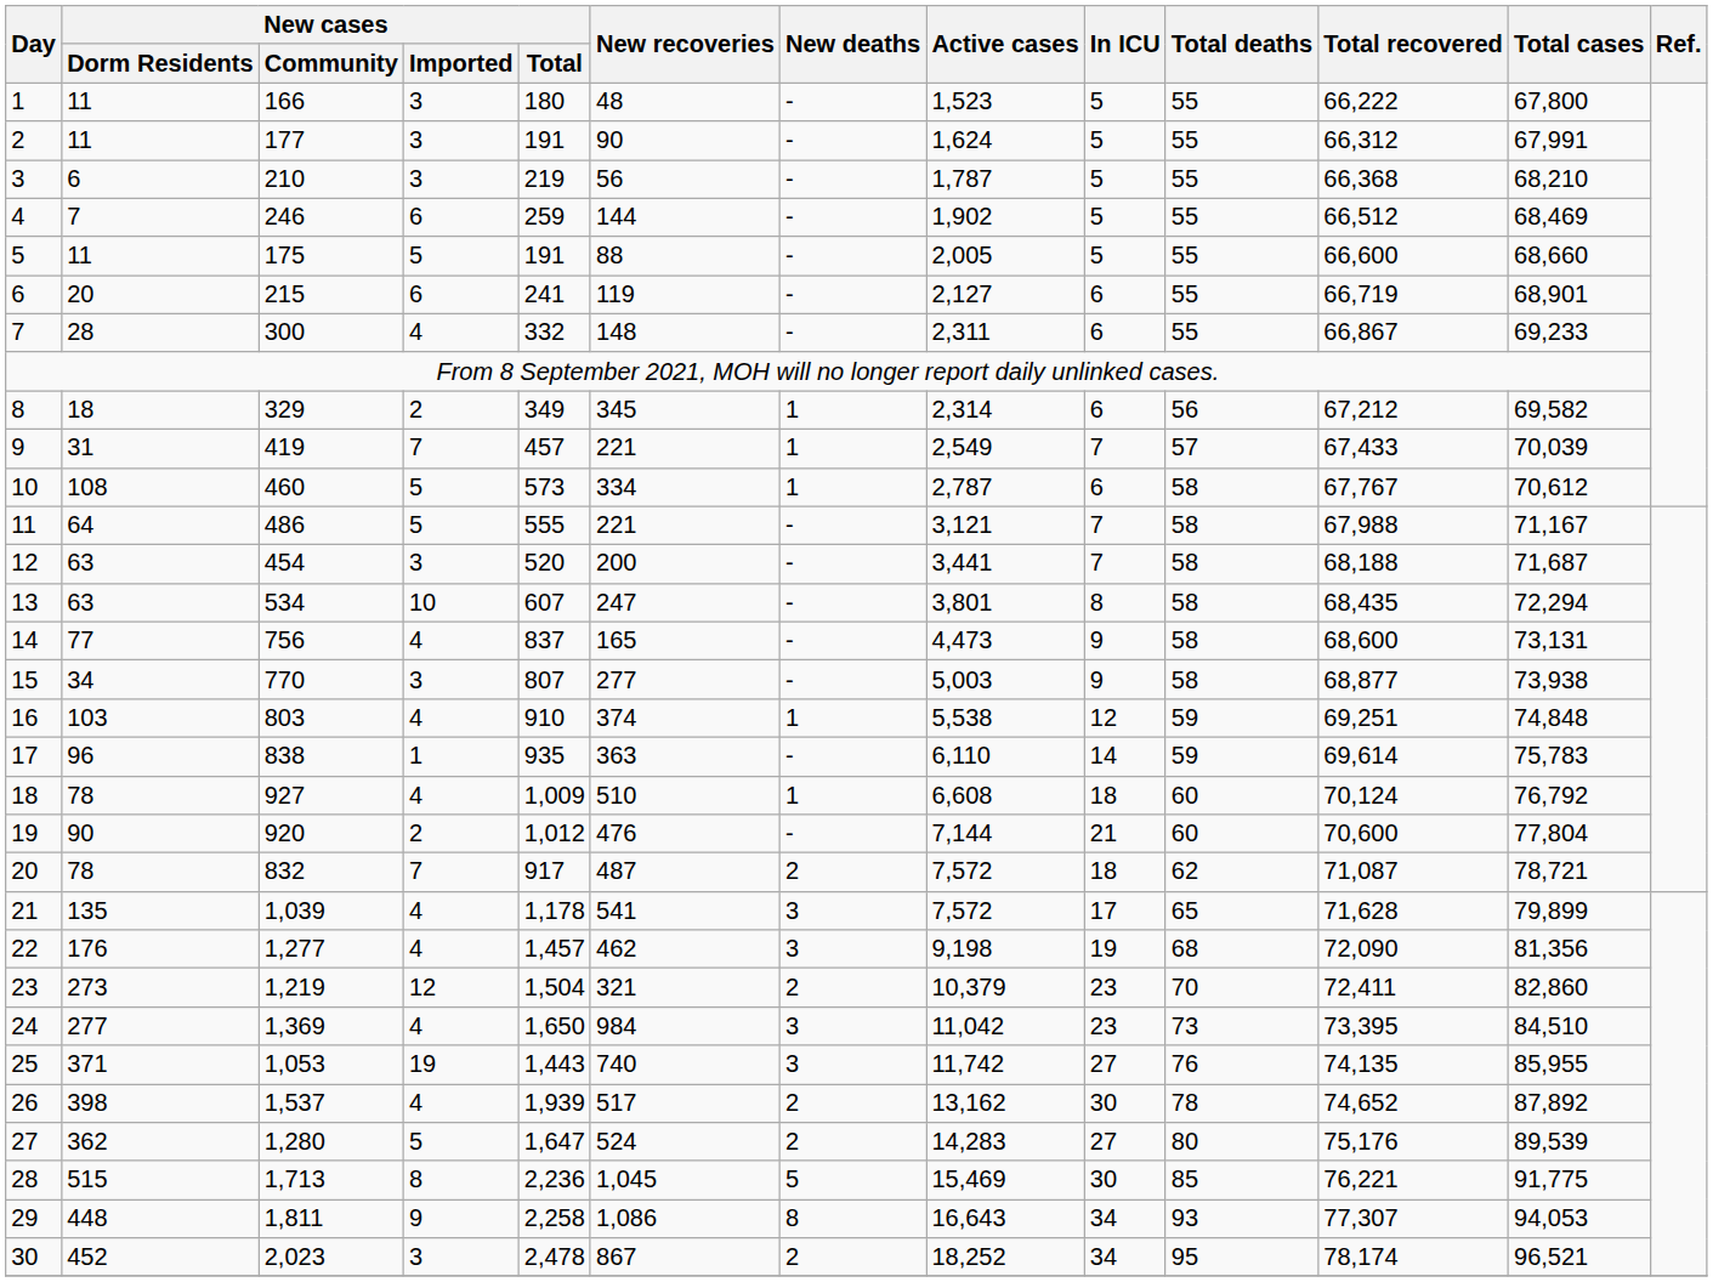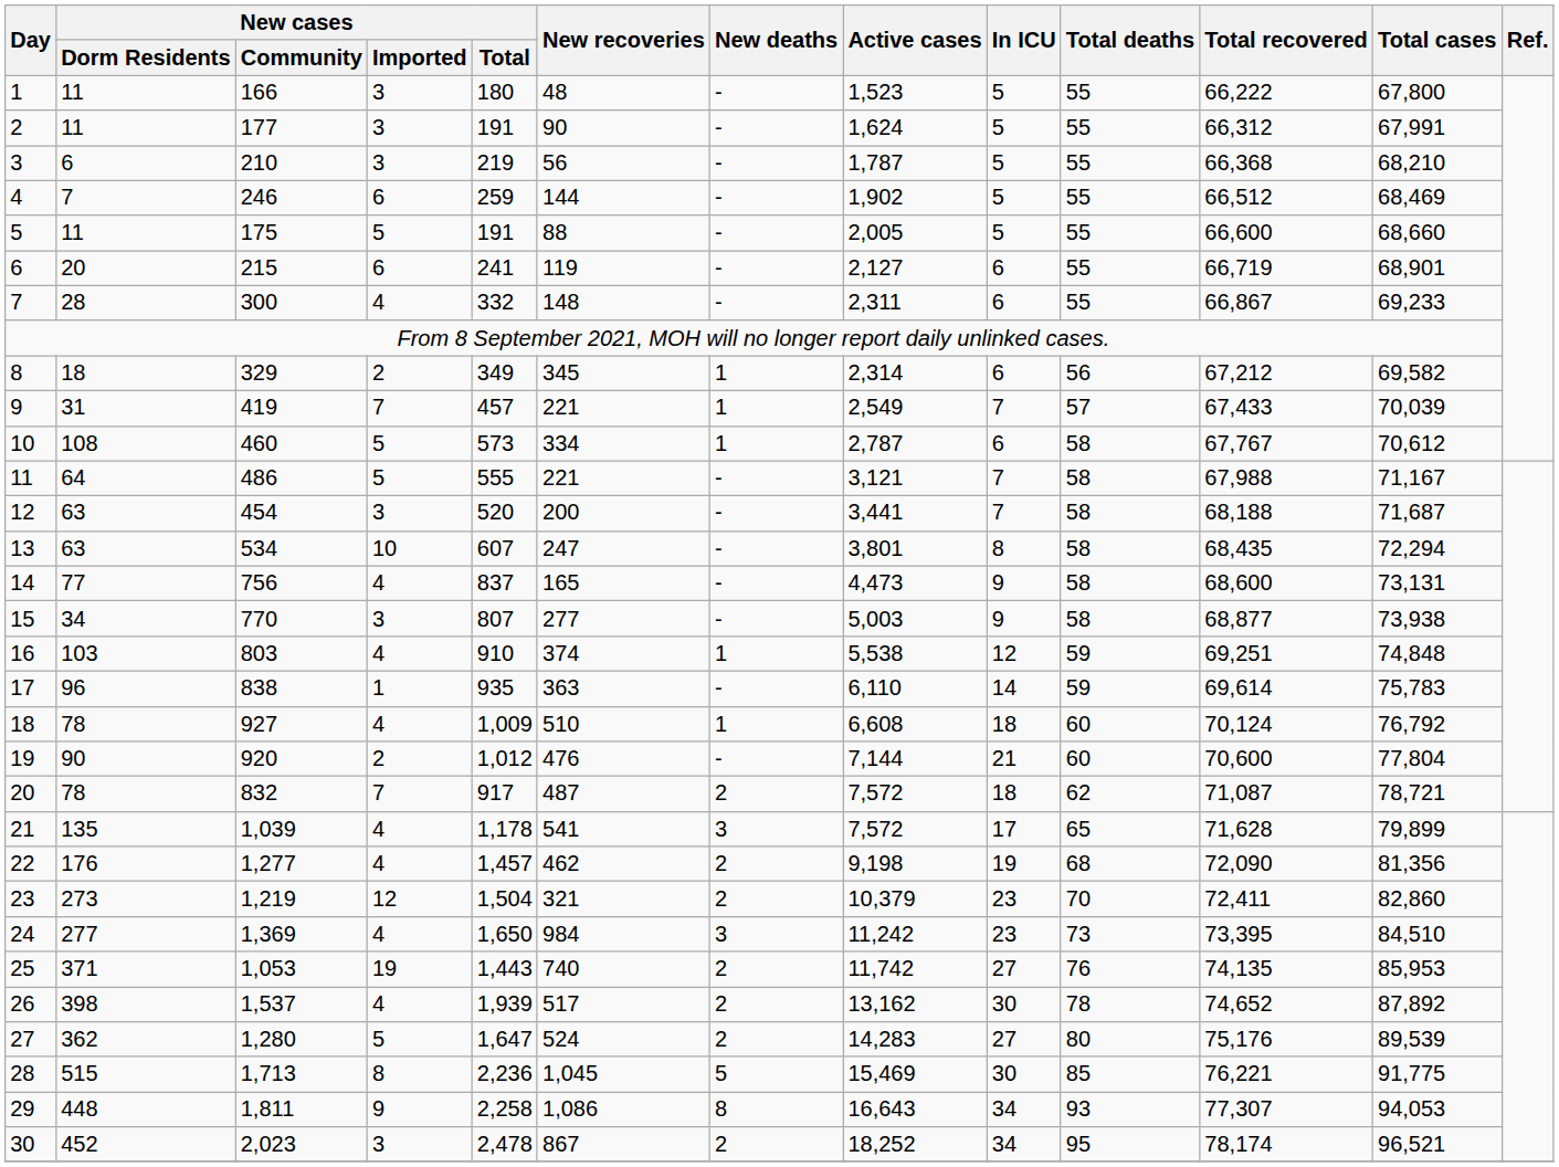 <table class="wikitable">
 <tr>
 <th rowspan="2">Day</th>
 <th colspan="4">New cases</th>
 <th rowspan="2">New recoveries</th>
 <th rowspan="2">New deaths</th>
 <th rowspan="2">Active cases</th>
 <th rowspan="2">In ICU</th>
 <th rowspan="2">Total deaths</th>
 <th rowspan="2">Total recovered</th>
 <th rowspan="2">Total cases</th>
 <th rowspan="2">Ref.</th>
 </tr>
 <tr>
 <th>Dorm Residents</th>
 <th>Community</th>
 <th>Imported</th>
 <th>Total</th>
 </tr>
 <tr>
 <td>1</td>
 <td>11</td>
 <td>166</td>
 <td>3</td>
 <td>180</td>
 <td>48</td>
 <td>-</td>
 <td>1,523</td>
 <td>5</td>
 <td>55</td>
 <td>66,222</td>
 <td>67,800</td>
 <td rowspan="11"></td>
 </tr>
 <tr>
 <td>2</td>
 <td>11</td>
 <td>177</td>
 <td>3</td>
 <td>191</td>
 <td>90</td>
 <td>-</td>
 <td>1,624</td>
 <td>5</td>
 <td>55</td>
 <td>66,312</td>
 <td>67,991</td>
 </tr>
 <tr>
 <td>3</td>
 <td>6</td>
 <td>210</td>
 <td>3</td>
 <td>219</td>
 <td>56</td>
 <td>-</td>
 <td>1,787</td>
 <td>5</td>
 <td>55</td>
 <td>66,368</td>
 <td>68,210</td>
 </tr>
 <tr>
 <td>4</td>
 <td>7</td>
 <td>246</td>
 <td>6</td>
 <td>259</td>
 <td>144</td>
 <td>-</td>
 <td>1,902</td>
 <td>5</td>
 <td>55</td>
 <td>66,512</td>
 <td>68,469</td>
 </tr>
 <tr>
 <td>5</td>
 <td>11</td>
 <td>175</td>
 <td>5</td>
 <td>191</td>
 <td>88</td>
 <td>-</td>
 <td>2,005</td>
 <td>5</td>
 <td>55</td>
 <td>66,600</td>
 <td>68,660</td>
 </tr>
 <tr>
 <td>6</td>
 <td>20</td>
 <td>215</td>
 <td>6</td>
 <td>241</td>
 <td>119</td>
 <td>-</td>
 <td>2,127</td>
 <td>6</td>
 <td>55</td>
 <td>66,719</td>
 <td>68,901</td>
 </tr>
 <tr>
 <td>7</td>
 <td>28</td>
 <td>300</td>
 <td>4</td>
 <td>332</td>
 <td>148</td>
 <td>-</td>
 <td>2,311</td>
 <td>6</td>
 <td>55</td>
 <td>66,867</td>
 <td>69,233</td>
 </tr>
 <tr>
 <td colspan="12" align="center"><em>From 8 September 2021, MOH will no longer report daily unlinked cases.</em></td>
 </tr>
 <tr>
 <td>8</td>
 <td>18</td>
 <td>329</td>
 <td>2</td>
 <td>349</td>
 <td>345</td>
 <td>1</td>
 <td>2,314</td>
 <td>6</td>
 <td>56</td>
 <td>67,212</td>
 <td>69,582</td>
 </tr>
 <tr>
 <td>9</td>
 <td>31</td>
 <td>419</td>
 <td>7</td>
 <td>457</td>
 <td>221</td>
 <td>1</td>
 <td>2,549</td>
 <td>7</td>
 <td>57</td>
 <td>67,433</td>
 <td>70,039</td>
 </tr>
 <tr>
 <td>10</td>
 <td>108</td>
 <td>460</td>
 <td>5</td>
 <td>573</td>
 <td>334</td>
 <td>1</td>
 <td>2,787</td>
 <td>6</td>
 <td>58</td>
 <td>67,767</td>
 <td>70,612</td>
 </tr>
 <tr>
 <td>11</td>
 <td>64</td>
 <td>486</td>
 <td>5</td>
 <td>555</td>
 <td>221</td>
 <td>-</td>
 <td>3,121</td>
 <td>7</td>
 <td>58</td>
 <td>67,988</td>
 <td>71,167</td>
 <td rowspan="10"></td>
 </tr>
 <tr>
 <td>12</td>
 <td>63</td>
 <td>454</td>
 <td>3</td>
 <td>520</td>
 <td>200</td>
 <td>-</td>
 <td>3,441</td>
 <td>7</td>
 <td>58</td>
 <td>68,188</td>
 <td>71,687</td>
 </tr>
 <tr>
 <td>13</td>
 <td>63</td>
 <td>534</td>
 <td>10</td>
 <td>607</td>
 <td>247</td>
 <td>-</td>
 <td>3,801</td>
 <td>8</td>
 <td>58</td>
 <td>68,435</td>
 <td>72,294</td>
 </tr>
 <tr>
 <td>14</td>
 <td>77</td>
 <td>756</td>
 <td>4</td>
 <td>837</td>
 <td>165</td>
 <td>-</td>
 <td>4,473</td>
 <td>9</td>
 <td>58</td>
 <td>68,600</td>
 <td>73,131</td>
 </tr>
 <tr>
 <td>15</td>
 <td>34</td>
 <td>770</td>
 <td>3</td>
 <td>807</td>
 <td>277</td>
 <td>-</td>
 <td>5,003</td>
 <td>9</td>
 <td>58</td>
 <td>68,877</td>
 <td>73,938</td>
 </tr>
 <tr>
 <td>16</td>
 <td>103</td>
 <td>803</td>
 <td>4</td>
 <td>910</td>
 <td>374</td>
 <td>1</td>
 <td>5,538</td>
 <td>12</td>
 <td>59</td>
 <td>69,251</td>
 <td>74,848</td>
 </tr>
 <tr>
 <td>17</td>
 <td>96</td>
 <td>838</td>
 <td>1</td>
 <td>935</td>
 <td>363</td>
 <td>-</td>
 <td>6,110</td>
 <td>14</td>
 <td>59</td>
 <td>69,614</td>
 <td>75,783</td>
 </tr>
 <tr>
 <td>18</td>
 <td>78</td>
 <td>927</td>
 <td>4</td>
 <td>1,009</td>
 <td>510</td>
 <td>1</td>
 <td>6,608</td>
 <td>18</td>
 <td>60</td>
 <td>70,124</td>
 <td>76,792</td>
 </tr>
 <tr>
 <td>19</td>
 <td>90</td>
 <td>920</td>
 <td>2</td>
 <td>1,012</td>
 <td>476</td>
 <td>-</td>
 <td>7,144</td>
 <td>21</td>
 <td>60</td>
 <td>70,600</td>
 <td>77,804</td>
 </tr>
 <tr>
 <td>20</td>
 <td>78</td>
 <td>832</td>
 <td>7</td>
 <td>917</td>
 <td>487</td>
 <td>2</td>
 <td>7,572</td>
 <td>18</td>
 <td>62</td>
 <td>71,087</td>
 <td>78,721</td>
 </tr>
 <tr>
 <td>21</td>
 <td>135</td>
 <td>1,039</td>
 <td>4</td>
 <td>1,178</td>
 <td>541</td>
 <td>3</td>
 <td>7,572</td>
 <td>17</td>
 <td>65</td>
 <td>71,628</td>
 <td>79,899</td>
 <td rowspan="10"></td>
 </tr>
 <tr>
 <td>22</td>
 <td>176</td>
 <td>1,277</td>
 <td>4</td>
 <td>1,457</td>
 <td>462</td>
-<td>3</td>
+<td>2</td>
 <td>9,198</td>
 <td>19</td>
 <td>68</td>
 <td>72,090</td>
 <td>81,356</td>
 </tr>
 <tr>
 <td>23</td>
 <td>273</td>
 <td>1,219</td>
 <td>12</td>
 <td>1,504</td>
 <td>321</td>
 <td>2</td>
 <td>10,379</td>
 <td>23</td>
 <td>70</td>
 <td>72,411</td>
 <td>82,860</td>
 </tr>
 <tr>
 <td>24</td>
 <td>277</td>
 <td>1,369</td>
 <td>4</td>
 <td>1,650</td>
 <td>984</td>
 <td>3</td>
-<td>11,042</td>
+<td>11,242</td>
 <td>23</td>
 <td>73</td>
 <td>73,395</td>
 <td>84,510</td>
 </tr>
 <tr>
 <td>25</td>
 <td>371</td>
 <td>1,053</td>
 <td>19</td>
 <td>1,443</td>
 <td>740</td>
-<td>3</td>
+<td>2</td>
 <td>11,742</td>
 <td>27</td>
 <td>76</td>
 <td>74,135</td>
-<td>85,955</td>
+<td>85,953</td>
 </tr>
 <tr>
 <td>26</td>
 <td>398</td>
 <td>1,537</td>
 <td>4</td>
 <td>1,939</td>
 <td>517</td>
 <td>2</td>
 <td>13,162</td>
 <td>30</td>
 <td>78</td>
 <td>74,652</td>
 <td>87,892</td>
 </tr>
 <tr>
 <td>27</td>
 <td>362</td>
 <td>1,280</td>
 <td>5</td>
 <td>1,647</td>
 <td>524</td>
 <td>2</td>
 <td>14,283</td>
 <td>27</td>
 <td>80</td>
 <td>75,176</td>
 <td>89,539</td>
 </tr>
 <tr>
 <td>28</td>
 <td>515</td>
 <td>1,713</td>
 <td>8</td>
 <td>2,236</td>
 <td>1,045</td>
 <td>5</td>
 <td>15,469</td>
 <td>30</td>
 <td>85</td>
 <td>76,221</td>
 <td>91,775</td>
 </tr>
 <tr>
 <td>29</td>
 <td>448</td>
 <td>1,811</td>
 <td>9</td>
 <td>2,258</td>
 <td>1,086</td>
 <td>8</td>
 <td>16,643</td>
 <td>34</td>
 <td>93</td>
 <td>77,307</td>
 <td>94,053</td>
 </tr>
 <tr>
 <td>30</td>
 <td>452</td>
 <td>2,023</td>
 <td>3</td>
 <td>2,478</td>
 <td>867</td>
 <td>2</td>
 <td>18,252</td>
 <td>34</td>
 <td>95</td>
 <td>78,174</td>
 <td>96,521</td>
 </tr>
 <tr>
 </tr>
 </table>
